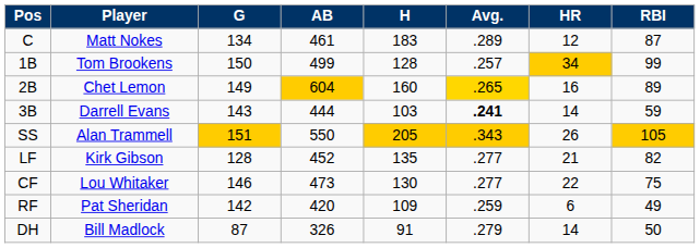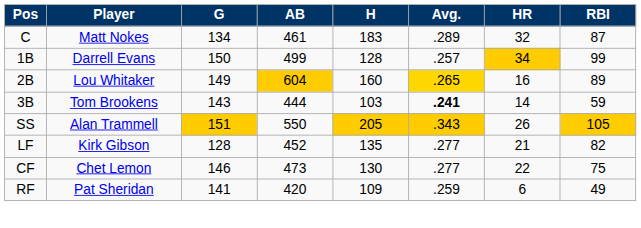 <table class="wikitable sortable">
 <tr>
 <th style="background:#003366;color:white;" width="5%">Pos</th>
 <th style="background:#003366;color:white;" width="16%">Player</th>
 <th style="background:#003366;color:white;" width="9%">G</th>
 <th style="background:#003366;color:white;" width="9%">AB</th>
 <th style="background:#003366;color:white;" width="9%">H</th>
 <th style="background:#003366;color:white;" width="9%">Avg.</th>
 <th style="background:#003366;color:white;" width="9%">HR</th>
 <th style="background:#003366;color:white;" width="9%">RBI</th>
 </tr>
 <tr align="center">
 <td>C</td>
 <td><a href='#'>Matt Nokes</a></td>
 <td>134</td>
 <td>461</td>
 <td>183</td>
 <td>.289</td>
-<td>12</td>
+<td>32</td>
 <td>87</td>
 </tr>
 <tr align="center">
 <td>1B</td>
-<td><a href='#'>Tom Brookens</a></td>
+<td><a href='#'>Darrell Evans</a></td>
 <td>150</td>
 <td>499</td>
 <td>128</td>
 <td>.257</td>
 <td bgcolor="FFCC00">34</td>
 <td>99</td>
 </tr>
 <tr align="center">
 <td>2B</td>
-<td><a href='#'>Chet Lemon</a></td>
+<td><a href='#'>Lou Whitaker</a></td>
 <td>149</td>
 <td bgcolor="FFCC00">604</td>
 <td>160</td>
 <td style="background: gold;">.265</td>
 <td>16</td>
 <td>89</td>
 </tr>
 <tr align="center">
 <td>3B</td>
-<td><a href='#'>Darrell Evans</a></td>
+<td><a href='#'>Tom Brookens</a></td>
 <td>143</td>
 <td>444</td>
 <td>103</td>
 <td><strong>.241</strong></td>
 <td>14</td>
 <td>59</td>
 </tr>
 <tr align="center">
 <td>SS</td>
 <td><a href='#'>Alan Trammell</a></td>
 <td bgcolor="#FFCC00">151</td>
 <td>550</td>
 <td bgcolor="FFCC00">205</td>
 <td bgcolor="FFCC00">.343</td>
 <td>26</td>
 <td bgcolor="FFCC00">105</td>
 </tr>
 <tr align="center">
 <td>LF</td>
 <td><a href='#'>Kirk Gibson</a></td>
 <td>128</td>
 <td>452</td>
 <td>135</td>
 <td>.277</td>
 <td>21</td>
 <td>82</td>
 </tr>
 <tr align="center">
 <td>CF</td>
-<td><a href='#'>Lou Whitaker</a></td>
+<td><a href='#'>Chet Lemon</a></td>
 <td>146</td>
 <td>473</td>
 <td>130</td>
 <td>.277</td>
 <td>22</td>
 <td>75</td>
 </tr>
 <tr align="center">
 <td>RF</td>
 <td><a href='#'>Pat Sheridan</a></td>
-<td>142</td>
+<td>141</td>
 <td>420</td>
 <td>109</td>
 <td>.259</td>
 <td>6</td>
 <td>49</td>
 </tr>
-<tr align="center">
-<td>DH</td>
-<td><a href='#'>Bill Madlock</a></td>
-<td>87</td>
-<td>326</td>
-<td>91</td>
-<td>.279</td>
-<td>14</td>
-<td>50</td>
-</tr>
 </table>
